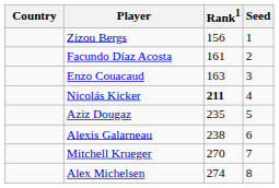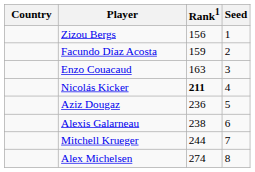 <table class="sortable wikitable">
 <tr>
 <th width="70">Country</th>
 <th width="175">Player</th>
 <th>Rank<sup>1</sup></th>
 <th>Seed</th>
 </tr>
 <tr>
 <td></td>
 <td><a href='#'>Zizou Bergs</a></td>
 <td>156</td>
 <td>1</td>
 </tr>
 <tr>
 <td></td>
 <td><a href='#'>Facundo Díaz Acosta</a></td>
-<td>161</td>
+<td>159</td>
 <td>2</td>
 </tr>
 <tr>
 <td></td>
 <td><a href='#'>Enzo Couacaud</a></td>
 <td>163</td>
 <td>3</td>
 </tr>
 <tr>
 <td></td>
 <td><a href='#'>Nicolás Kicker</a></td>
 <td><strong>211</strong></td>
 <td>4</td>
 </tr>
 <tr>
 <td></td>
 <td><a href='#'>Aziz Dougaz</a></td>
-<td>235</td>
+<td>236</td>
 <td>5</td>
 </tr>
 <tr>
 <td></td>
 <td><a href='#'>Alexis Galarneau</a></td>
 <td>238</td>
 <td>6</td>
 </tr>
 <tr>
 <td></td>
 <td><a href='#'>Mitchell Krueger</a></td>
-<td>270</td>
+<td>244</td>
 <td>7</td>
 </tr>
 <tr>
 <td></td>
 <td><a href='#'>Alex Michelsen</a></td>
 <td>274</td>
 <td>8</td>
 </tr>
 </table>
